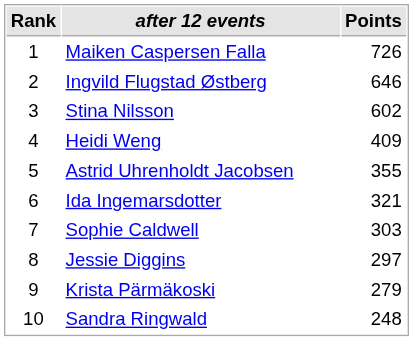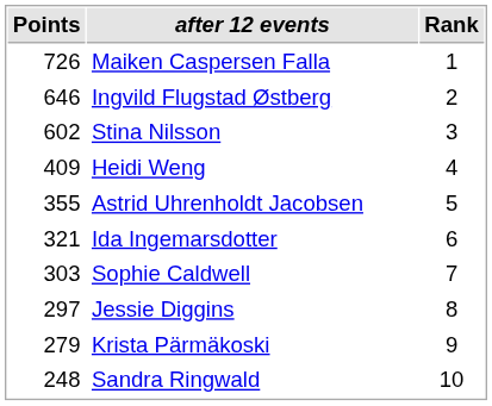 <table cellspacing="1" cellpadding="3" style="border:1px solid #AAAAAA;font-size:86%">
 <tr style="background-color: #E4E4E4;">
+<th style="border-bottom:1px solid #AAAAAA" width=20 align=right>Points</th>
+<th style="border-bottom:1px solid #AAAAAA" width=200><em>after 12 events</em></th>
 <th style="border-bottom:1px solid #AAAAAA" width=10>Rank</th>
-<th style="border-bottom:1px solid #AAAAAA" width=200><em>after 12 events</em></th>
-<th style="border-bottom:1px solid #AAAAAA" width=20 align=right>Points</th>
 </tr>
 <tr>
+<td align=right>726</td>
+<td> <a href='#'>Maiken Caspersen Falla</a></td>
 <td align=center>1</td>
-<td> <a href='#'>Maiken Caspersen Falla</a></td>
-<td align=right>726</td>
 </tr>
 <tr>
+<td align=right>646</td>
+<td> <a href='#'>Ingvild Flugstad Østberg</a></td>
 <td align=center>2</td>
-<td> <a href='#'>Ingvild Flugstad Østberg</a></td>
-<td align=right>646</td>
 </tr>
 <tr>
+<td align=right>602</td>
+<td> <a href='#'>Stina Nilsson</a></td>
 <td align=center>3</td>
-<td> <a href='#'>Stina Nilsson</a></td>
-<td align=right>602</td>
 </tr>
 <tr>
+<td align=right>409</td>
+<td> <a href='#'>Heidi Weng</a></td>
 <td align=center>4</td>
-<td> <a href='#'>Heidi Weng</a></td>
-<td align=right>409</td>
 </tr>
 <tr>
+<td align=right>355</td>
+<td> <a href='#'>Astrid Uhrenholdt Jacobsen</a></td>
 <td align=center>5</td>
-<td> <a href='#'>Astrid Uhrenholdt Jacobsen</a></td>
-<td align=right>355</td>
 </tr>
 <tr>
+<td align=right>321</td>
+<td> <a href='#'>Ida Ingemarsdotter</a></td>
 <td align=center>6</td>
-<td> <a href='#'>Ida Ingemarsdotter</a></td>
-<td align=right>321</td>
 </tr>
 <tr>
+<td align=right>303</td>
+<td> <a href='#'>Sophie Caldwell</a></td>
 <td align=center>7</td>
-<td> <a href='#'>Sophie Caldwell</a></td>
-<td align=right>303</td>
 </tr>
 <tr>
+<td align=right>297</td>
+<td> <a href='#'>Jessie Diggins</a></td>
 <td align=center>8</td>
-<td> <a href='#'>Jessie Diggins</a></td>
-<td align=right>297</td>
 </tr>
 <tr>
+<td align=right>279</td>
+<td> <a href='#'>Krista Pärmäkoski</a></td>
 <td align=center>9</td>
-<td> <a href='#'>Krista Pärmäkoski</a></td>
-<td align=right>279</td>
 </tr>
 <tr>
+<td align=right>248</td>
+<td> <a href='#'>Sandra Ringwald</a></td>
 <td align=center>10</td>
-<td> <a href='#'>Sandra Ringwald</a></td>
-<td align=right>248</td>
 </tr>
 </table>
